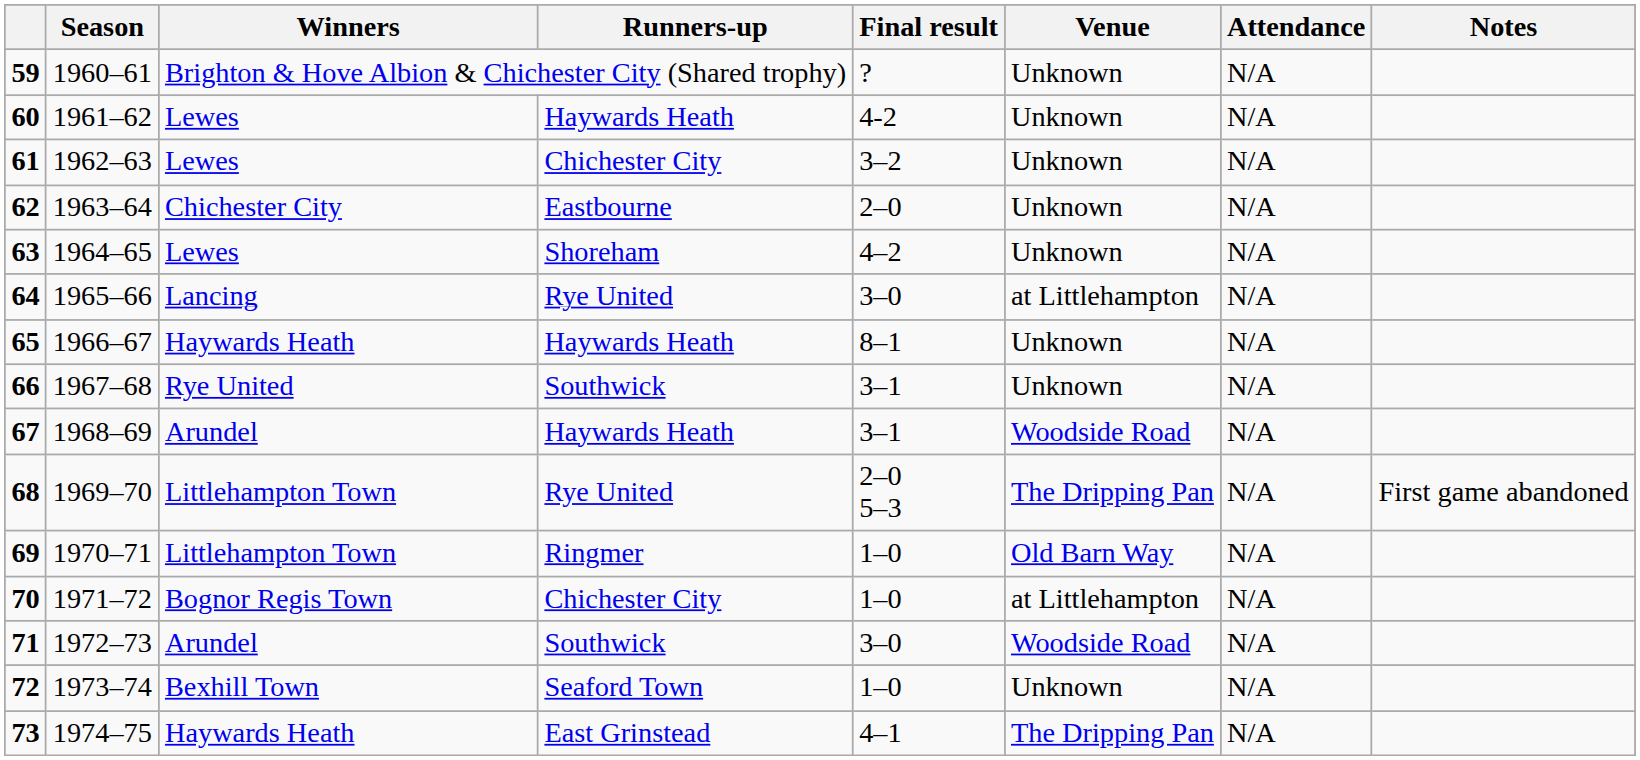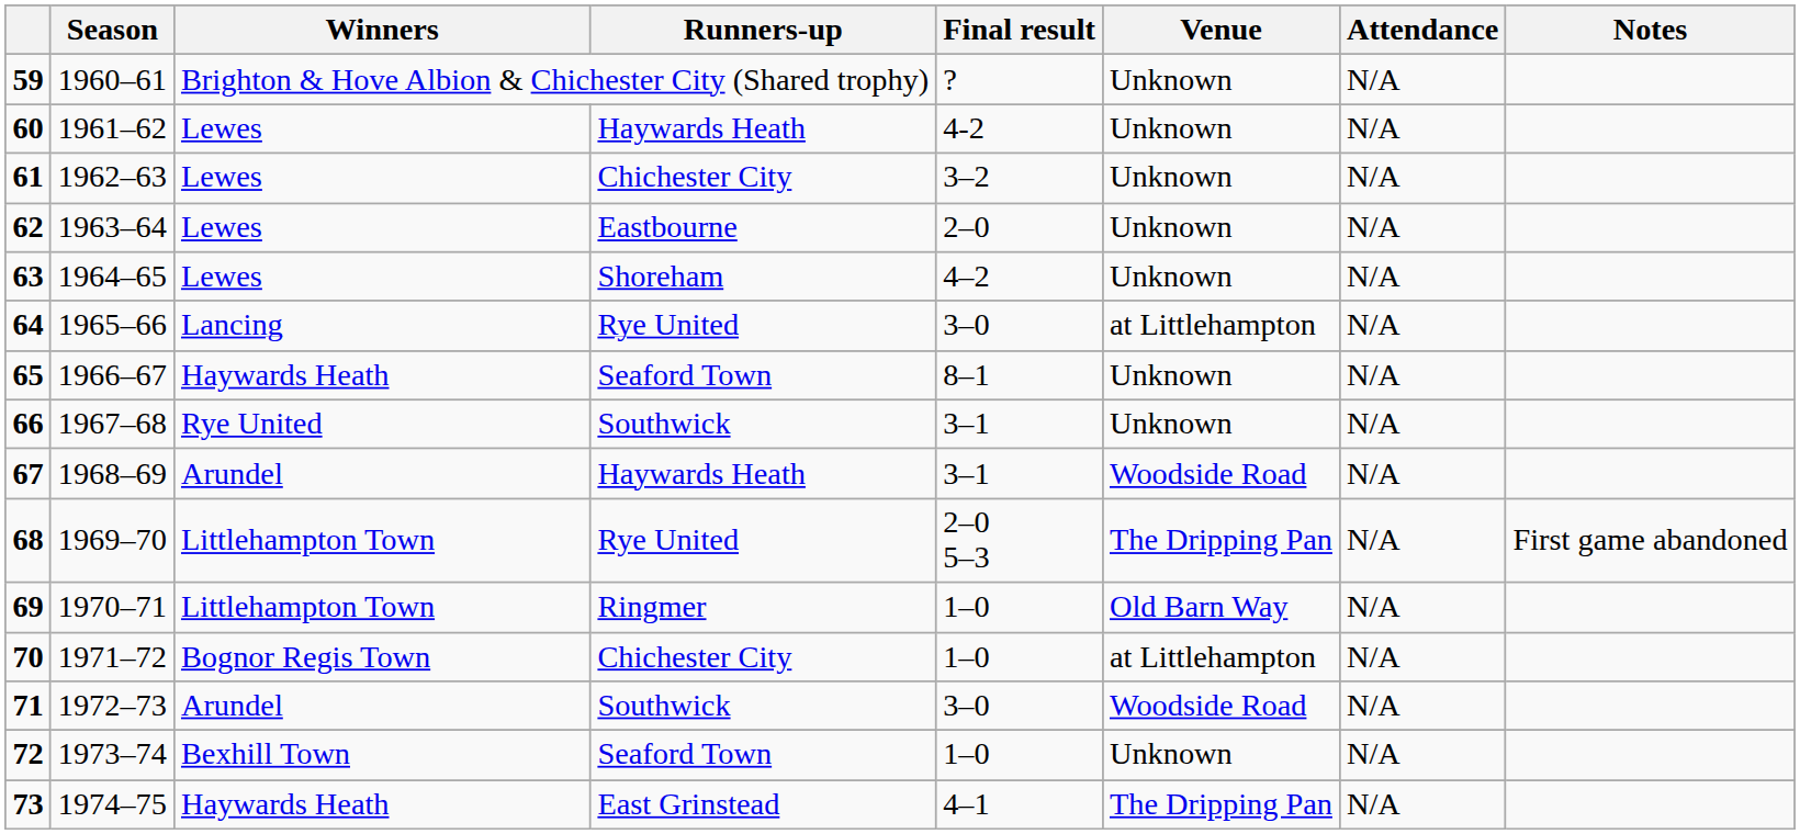 <table class=wikitable>
 <tr>
 <th></th>
 <th>Season</th>
 <th>Winners</th>
 <th>Runners-up</th>
 <th>Final result</th>
 <th>Venue</th>
 <th>Attendance</th>
 <th>Notes</th>
 </tr>
 <tr>
 <td><strong>59</strong></td>
 <td>1960–61</td>
 <td colspan=2><a href='#'>Brighton & Hove Albion</a> & <a href='#'>Chichester City</a> (Shared trophy)</td>
 <td>?</td>
 <td>Unknown</td>
 <td>N/A</td>
 <td></td>
 </tr>
 <tr>
 <td><strong>60</strong></td>
 <td>1961–62</td>
 <td><a href='#'>Lewes</a></td>
 <td><a href='#'>Haywards Heath</a></td>
 <td>4-2</td>
 <td>Unknown</td>
 <td>N/A</td>
 <td></td>
 </tr>
 <tr>
 <td><strong>61</strong></td>
 <td>1962–63</td>
 <td><a href='#'>Lewes</a></td>
 <td><a href='#'>Chichester City</a></td>
 <td>3–2</td>
 <td>Unknown</td>
 <td>N/A</td>
 <td></td>
 </tr>
 <tr>
 <td><strong>62</strong></td>
 <td>1963–64</td>
-<td><a href='#'>Chichester City</a></td>
+<td><a href='#'>Lewes</a></td>
 <td><a href='#'>Eastbourne</a></td>
 <td>2–0</td>
 <td>Unknown</td>
 <td>N/A</td>
 <td></td>
 </tr>
 <tr>
 <td><strong>63</strong></td>
 <td>1964–65</td>
 <td><a href='#'>Lewes</a></td>
 <td><a href='#'>Shoreham</a></td>
 <td>4–2</td>
 <td>Unknown</td>
 <td>N/A</td>
 <td></td>
 </tr>
 <tr>
 <td><strong>64</strong></td>
 <td>1965–66</td>
 <td><a href='#'>Lancing</a></td>
 <td><a href='#'>Rye United</a></td>
 <td>3–0</td>
 <td>at Littlehampton</td>
 <td>N/A</td>
 <td></td>
 </tr>
 <tr>
 <td><strong>65</strong></td>
 <td>1966–67</td>
 <td><a href='#'>Haywards Heath</a></td>
-<td><a href='#'>Haywards Heath</a></td>
+<td><a href='#'>Seaford Town</a></td>
 <td>8–1</td>
 <td>Unknown</td>
 <td>N/A</td>
 <td></td>
 </tr>
 <tr>
 <td><strong>66</strong></td>
 <td>1967–68</td>
 <td><a href='#'>Rye United</a></td>
 <td><a href='#'>Southwick</a></td>
 <td>3–1</td>
 <td>Unknown</td>
 <td>N/A</td>
 <td></td>
 </tr>
 <tr>
 <td><strong>67</strong></td>
 <td>1968–69</td>
 <td><a href='#'>Arundel</a></td>
 <td><a href='#'>Haywards Heath</a></td>
 <td>3–1</td>
 <td><a href='#'>Woodside Road</a></td>
 <td>N/A</td>
 <td></td>
 </tr>
 <tr>
 <td><strong>68</strong></td>
 <td>1969–70</td>
 <td><a href='#'>Littlehampton Town</a></td>
 <td><a href='#'>Rye United</a></td>
 <td>2–0<br>5–3</td>
 <td><a href='#'>The Dripping Pan</a></td>
 <td>N/A</td>
 <td>First game abandoned</td>
 </tr>
 <tr>
 <td><strong>69</strong></td>
 <td>1970–71</td>
 <td><a href='#'>Littlehampton Town</a></td>
 <td><a href='#'>Ringmer</a></td>
 <td>1–0</td>
 <td><a href='#'>Old Barn Way</a></td>
 <td>N/A</td>
 <td></td>
 </tr>
 <tr>
 <td><strong>70</strong></td>
 <td>1971–72</td>
 <td><a href='#'>Bognor Regis Town</a></td>
 <td><a href='#'>Chichester City</a></td>
 <td>1–0</td>
 <td>at Littlehampton</td>
 <td>N/A</td>
 <td></td>
 </tr>
 <tr>
 <td><strong>71</strong></td>
 <td>1972–73</td>
 <td><a href='#'>Arundel</a></td>
 <td><a href='#'>Southwick</a></td>
 <td>3–0</td>
 <td><a href='#'>Woodside Road</a></td>
 <td>N/A</td>
 <td></td>
 </tr>
 <tr>
 <td><strong>72</strong></td>
 <td>1973–74</td>
 <td><a href='#'>Bexhill Town</a></td>
 <td><a href='#'>Seaford Town</a></td>
 <td>1–0</td>
 <td>Unknown</td>
 <td>N/A</td>
 <td></td>
 </tr>
 <tr>
 <td><strong>73</strong></td>
 <td>1974–75</td>
 <td><a href='#'>Haywards Heath</a></td>
 <td><a href='#'>East Grinstead</a></td>
 <td>4–1</td>
 <td><a href='#'>The Dripping Pan</a></td>
 <td>N/A</td>
 <td></td>
 </tr>
 </table>
